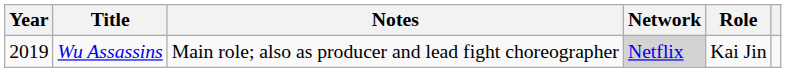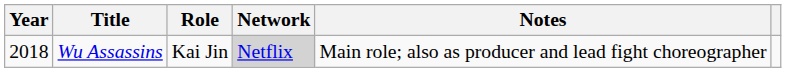 <table class="wikitable sortable">
 <tr>
 <th>Year</th>
 <th>Title</th>
+<th>Role</th>
+<th>Network</th>
 <th class="unsortable">Notes</th>
-<th>Network</th>
-<th>Role</th>
 <th class="unsortable"></th>
 </tr>
 <tr>
-<td>2019</td>
+<td>2018</td>
 <td><em><a href='#'>Wu Assassins</a></em></td>
+<td>Kai Jin</td>
+<td style="background: lightgrey;"><a href='#'>Netflix</a></td>
 <td>Main role; also as producer and lead fight choreographer</td>
-<td style="background: lightgrey;"><a href='#'>Netflix</a></td>
-<td>Kai Jin</td>
 <td align="center"></td>
 </tr>
 </table>
